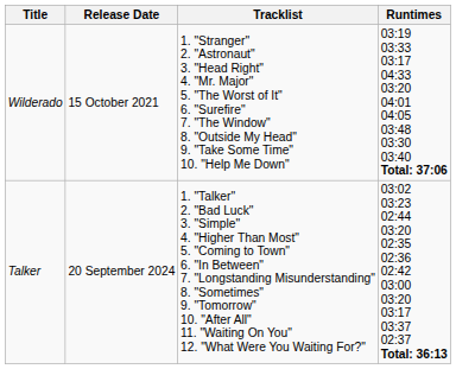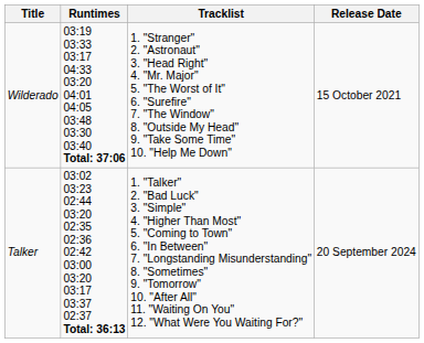 <table class="wikitable">
 <tr>
 <th>Title</th>
+<th>Runtimes</th>
+<th>Tracklist</th>
 <th>Release Date</th>
-<th>Tracklist</th>
-<th>Runtimes</th>
 </tr>
 <tr>
 <td><em>Wilderado</em></td>
+<td>03:19<br>03:33<br>03:17<br>04:33<br>03:20<br>04:01<br>04:05<br>03:48<br>03:30<br>03:40<br><strong>Total: 37:06</strong></td>
+<td>1. "Stranger"<br>2. "Astronaut"<br>3. "Head Right"<br>4. "Mr. Major"<br>5. "The Worst of It"<br>6. "Surefire"<br>7. "The Window"<br>8. "Outside My Head"<br>9. "Take Some Time"<br>10. "Help Me Down"</td>
 <td>15 October 2021</td>
-<td>1. "Stranger"<br>2. "Astronaut"<br>3. "Head Right"<br>4. "Mr. Major"<br>5. "The Worst of It"<br>6. "Surefire"<br>7. "The Window"<br>8. "Outside My Head"<br>9. "Take Some Time"<br>10. "Help Me Down"</td>
-<td>03:19<br>03:33<br>03:17<br>04:33<br>03:20<br>04:01<br>04:05<br>03:48<br>03:30<br>03:40<br><strong>Total: 37:06</strong></td>
 </tr>
 <tr>
 <td><em>Talker</em></td>
+<td>03:02<br>03:23<br>02:44<br>03:20<br>02:35<br>02:36<br>02:42<br>03:00<br>03:20<br>03:17<br>03:37<br>02:37<br><strong>Total: 36:13</strong></td>
+<td>1. "Talker"<br>2. "Bad Luck"<br>3. "Simple"<br>4. "Higher Than Most"<br>5. "Coming to Town"<br>6. "In Between"<br>7. "Longstanding Misunderstanding"<br>8. "Sometimes"<br>9. "Tomorrow"<br>10. "After All"<br>11. "Waiting On You"<br>12. "What Were You Waiting For?"</td>
 <td>20 September 2024</td>
-<td>1. "Talker"<br>2. "Bad Luck"<br>3. "Simple"<br>4. "Higher Than Most"<br>5. "Coming to Town"<br>6. "In Between"<br>7. "Longstanding Misunderstanding"<br>8. "Sometimes"<br>9. "Tomorrow"<br>10. "After All"<br>11. "Waiting On You"<br>12. "What Were You Waiting For?"</td>
-<td>03:02<br>03:23<br>02:44<br>03:20<br>02:35<br>02:36<br>02:42<br>03:00<br>03:20<br>03:17<br>03:37<br>02:37<br><strong>Total: 36:13</strong></td>
 </tr>
 </table>
